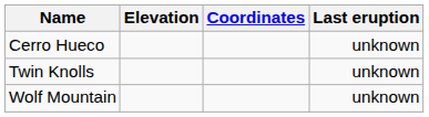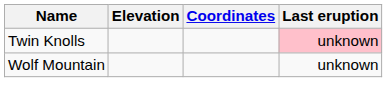 <table class="wikitable">
 <tr>
 <th>Name</th>
 <th>Elevation</th>
 <th><a href='#'>Coordinates</a></th>
 <th>Last eruption</th>
 </tr>
-<tr align="right">
-<td align="left" class="fn org">Cerro Hueco</td>
-<td></td>
-<td></td>
-<td>unknown</td>
-</tr>
 <tr class="vcard" align="right">
 <td align="left" class="fn org">Twin Knolls</td>
 <td></td>
 <td></td>
-<td>unknown</td>
+<td style="background: pink;">unknown</td>
 </tr>
 <tr class="vcard" align="right">
 <td align="left" class="fn org">Wolf Mountain</td>
 <td></td>
 <td></td>
 <td>unknown</td>
 </tr>
 </table>
